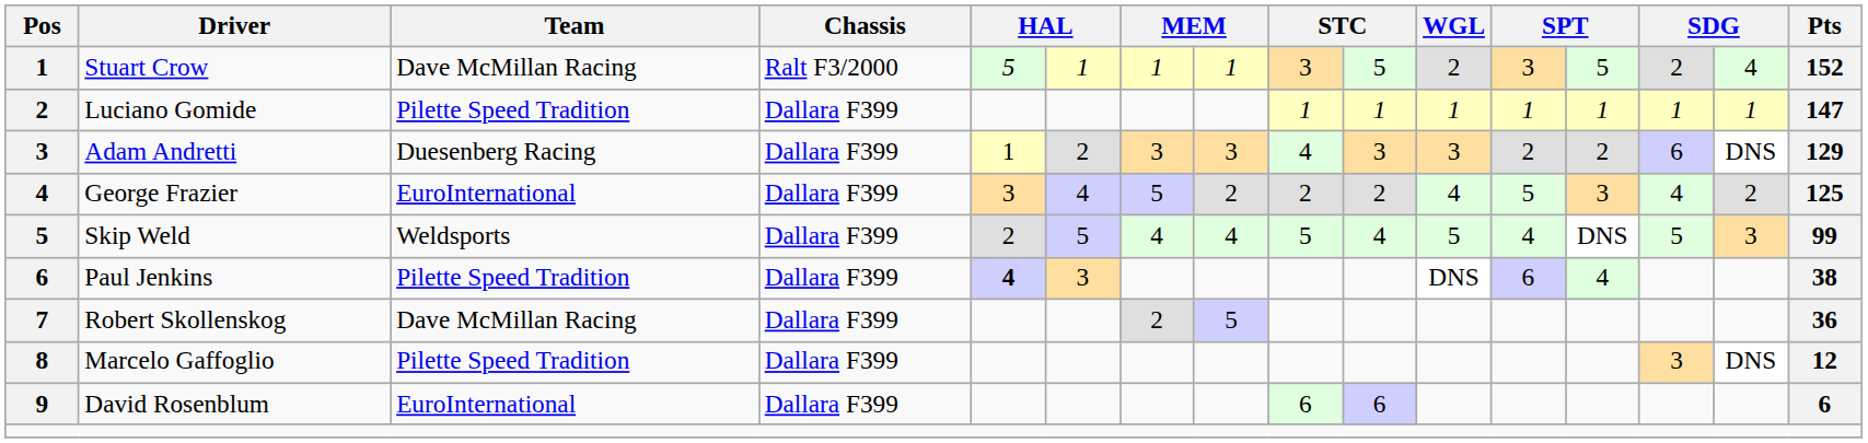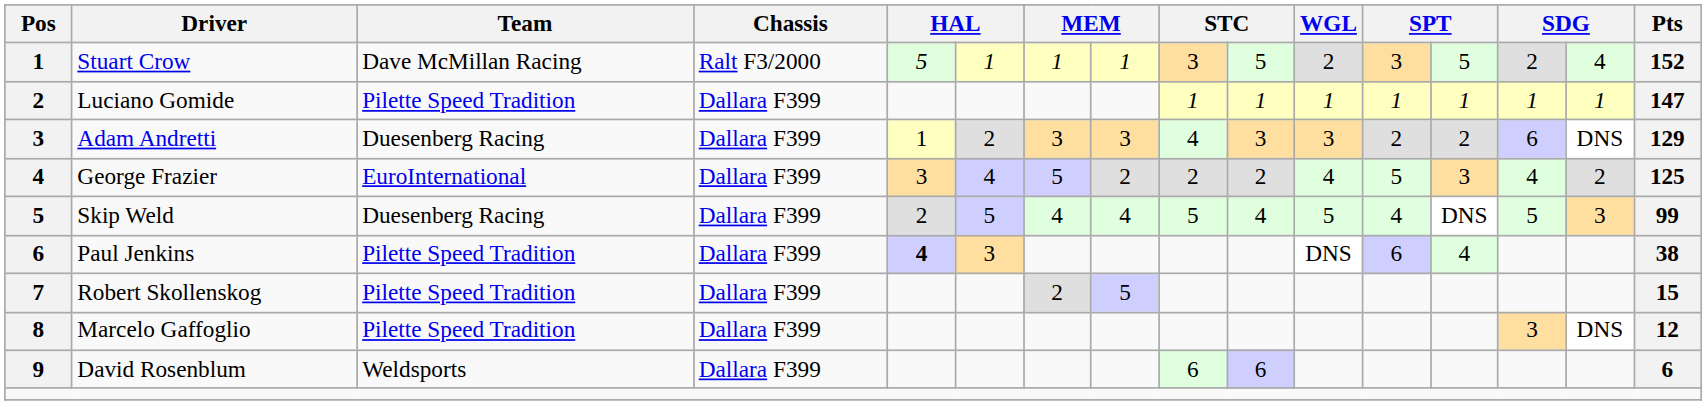 <table class="wikitable" style="font-size: 85%; text-align:center">
 <tr>
 <th>Pos</th>
 <th>Driver</th>
 <th>Team</th>
 <th>Chassis</th>
 <th colspan=2><a href='#'>HAL</a></th>
 <th colspan=2><a href='#'>MEM</a></th>
 <th colspan=2>STC</th>
 <th><a href='#'>WGL</a></th>
 <th colspan=2><a href='#'>SPT</a></th>
 <th colspan=2><a href='#'>SDG</a></th>
 <th>Pts</th>
 </tr>
 <tr>
 <th>1</th>
 <td align="left"> <a href='#'>Stuart Crow</a></td>
 <td align="left">Dave McMillan Racing</td>
 <td align="left"><a href='#'>Ralt</a> F3/2000</td>
 <td width=4% style="background:#DFFFDF;"><em>5</em></td>
 <td width=4% style="background:#FFFFBF;"><em>1</em></td>
 <td width=4% style="background:#FFFFBF;"><em>1</em></td>
 <td width=4% style="background:#FFFFBF;"><em>1</em></td>
 <td width=4% style="background:#FFDF9F;">3</td>
 <td width=4% style="background:#DFFFDF;">5</td>
 <td width=4% style="background:#DFDFDF;">2</td>
 <td width=4% style="background:#FFDF9F;">3</td>
 <td width=4% style="background:#DFFFDF;">5</td>
 <td width=4% style="background:#DFDFDF;">2</td>
 <td width=4% style="background:#DFFFDF;">4</td>
 <th>152</th>
 </tr>
 <tr>
 <th>2</th>
 <td align="left"> Luciano Gomide</td>
 <td align="left"><a href='#'>Pilette Speed Tradition</a></td>
 <td align="left"><a href='#'>Dallara</a> F399</td>
 <td></td>
 <td></td>
 <td></td>
 <td></td>
 <td style="background:#FFFFBF;"><em>1</em></td>
 <td style="background:#FFFFBF;"><em>1</em></td>
 <td style="background:#FFFFBF;"><em>1</em></td>
 <td style="background:#FFFFBF;"><em>1</em></td>
 <td style="background:#FFFFBF;"><em>1</em></td>
 <td style="background:#FFFFBF;"><em>1</em></td>
 <td style="background:#FFFFBF;"><em>1</em></td>
 <th>147</th>
 </tr>
 <tr>
 <th>3</th>
 <td align="left"> <a href='#'>Adam Andretti</a></td>
 <td align="left">Duesenberg Racing</td>
 <td align="left"><a href='#'>Dallara</a> F399</td>
 <td style="background:#FFFFBF;">1</td>
 <td style="background:#DFDFDF;">2</td>
 <td style="background:#FFDF9F;">3</td>
 <td style="background:#FFDF9F;">3</td>
 <td style="background:#DFFFDF;">4</td>
 <td style="background:#FFDF9F;">3</td>
 <td style="background:#FFDF9F;">3</td>
 <td style="background:#DFDFDF;">2</td>
 <td style="background:#DFDFDF;">2</td>
 <td style="background:#CFCFFF;">6</td>
 <td style="background:#FFFFFF;">DNS</td>
 <th>129</th>
 </tr>
 <tr>
 <th>4</th>
 <td align="left"> George Frazier</td>
 <td align="left"><a href='#'>EuroInternational</a></td>
 <td align="left"><a href='#'>Dallara</a> F399</td>
 <td style="background:#FFDF9F;">3</td>
 <td style="background:#CFCFFF;">4</td>
 <td style="background:#CFCFFF;">5</td>
 <td style="background:#DFDFDF;">2</td>
 <td style="background:#DFDFDF;">2</td>
 <td style="background:#DFDFDF;">2</td>
 <td style="background:#DFFFDF;">4</td>
 <td style="background:#DFFFDF;">5</td>
 <td style="background:#FFDF9F;">3</td>
 <td style="background:#DFFFDF;">4</td>
 <td style="background:#DFDFDF;">2</td>
 <th>125</th>
 </tr>
 <tr>
 <th>5</th>
 <td align="left"> Skip Weld</td>
-<td align="left">Weldsports</td>
+<td align="left">Duesenberg Racing</td>
 <td align="left"><a href='#'>Dallara</a> F399</td>
 <td style="background:#DFDFDF;">2</td>
 <td style="background:#CFCFFF;">5</td>
 <td style="background:#DFFFDF;">4</td>
 <td style="background:#DFFFDF;">4</td>
 <td style="background:#DFFFDF;">5</td>
 <td style="background:#DFFFDF;">4</td>
 <td style="background:#DFFFDF;">5</td>
 <td style="background:#DFFFDF;">4</td>
 <td style="background:#FFFFFF;">DNS</td>
 <td style="background:#DFFFDF;">5</td>
 <td style="background:#FFDF9F;">3</td>
 <th>99</th>
 </tr>
 <tr>
 <th>6</th>
 <td align="left"> Paul Jenkins</td>
 <td align="left"><a href='#'>Pilette Speed Tradition</a></td>
 <td align="left"><a href='#'>Dallara</a> F399</td>
 <td style="background:#CFCFFF;"><strong>4</strong></td>
 <td style="background:#FFDF9F;">3</td>
 <td></td>
 <td></td>
 <td></td>
 <td></td>
 <td style="background:#FFFFFF;">DNS</td>
 <td style="background:#CFCFFF;">6</td>
 <td style="background:#DFFFDF;">4</td>
 <td></td>
 <td></td>
 <th>38</th>
 </tr>
 <tr>
 <th>7</th>
 <td align="left"> Robert Skollenskog</td>
-<td align="left">Dave McMillan Racing</td>
+<td align="left"><a href='#'>Pilette Speed Tradition</a></td>
 <td align="left"><a href='#'>Dallara</a> F399</td>
 <td></td>
 <td></td>
 <td style="background:#DFDFDF;">2</td>
 <td style="background:#CFCFFF;">5</td>
 <td></td>
 <td></td>
 <td></td>
 <td></td>
 <td></td>
 <td></td>
 <td></td>
-<th>36</th>
+<th>15</th>
 </tr>
 <tr>
 <th>8</th>
 <td align="left"> Marcelo Gaffoglio</td>
 <td align="left"><a href='#'>Pilette Speed Tradition</a></td>
 <td align="left"><a href='#'>Dallara</a> F399</td>
 <td></td>
 <td></td>
 <td></td>
 <td></td>
 <td></td>
 <td></td>
 <td></td>
 <td></td>
 <td></td>
 <td style="background:#FFDF9F;">3</td>
 <td style="background:#FFFFFF;">DNS</td>
 <th>12</th>
 </tr>
 <tr>
 <th>9</th>
 <td align="left"> David Rosenblum</td>
-<td align="left"><a href='#'>EuroInternational</a></td>
+<td align="left">Weldsports</td>
 <td align="left"><a href='#'>Dallara</a> F399</td>
 <td></td>
 <td></td>
 <td></td>
 <td></td>
 <td style="background:#DFFFDF;">6</td>
 <td style="background:#CFCFFF;">6</td>
 <td></td>
 <td></td>
 <td></td>
 <td></td>
 <td></td>
 <th>6</th>
 </tr>
 <tr>
 <td colspan=16 align=center></td>
 </tr>
 </table>
